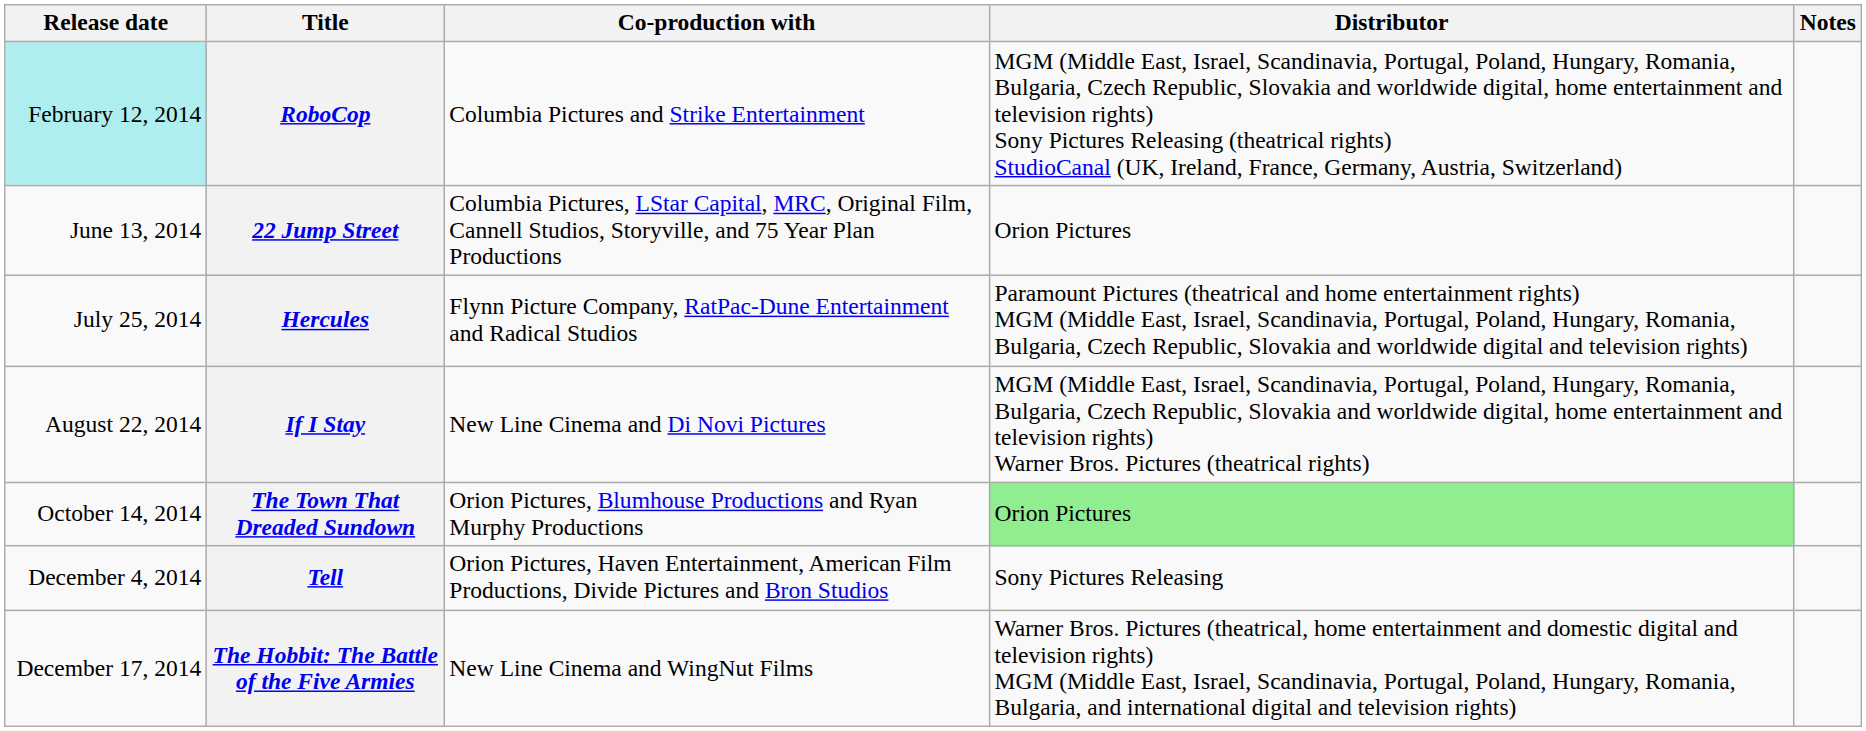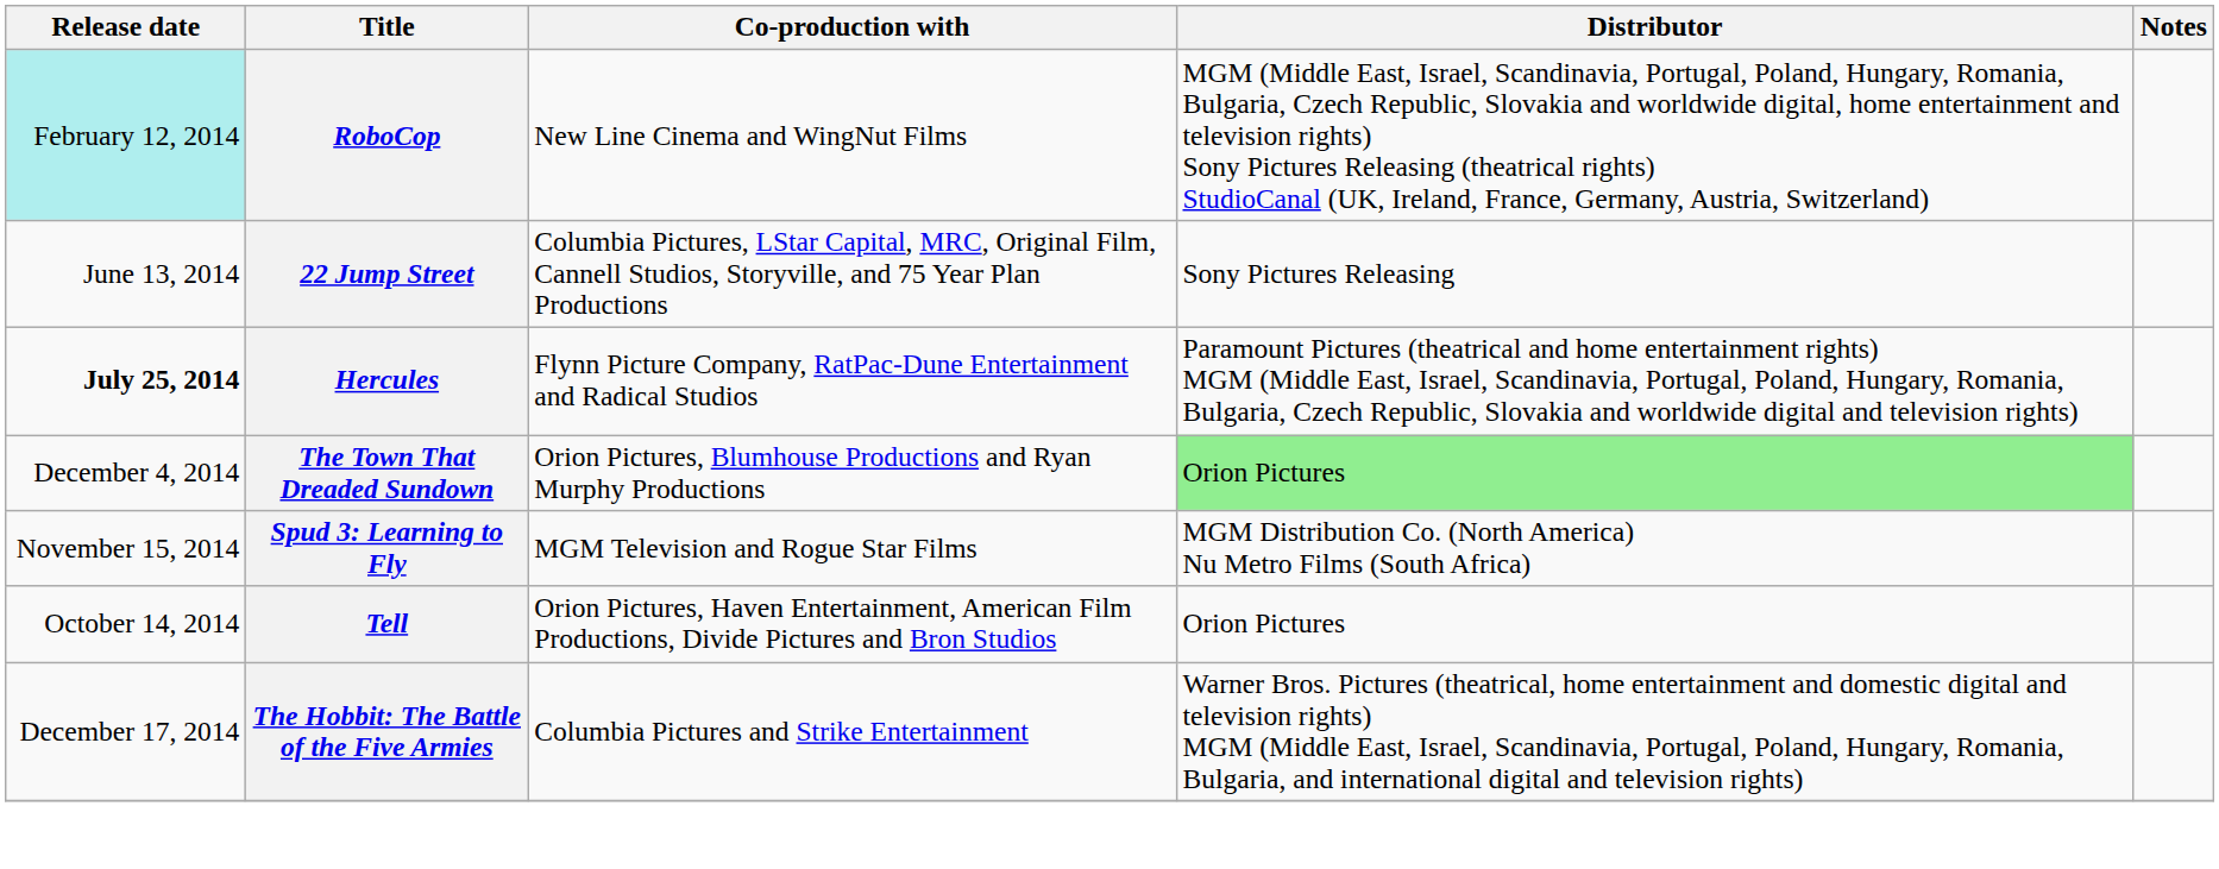 <table class="wikitable sortable" style="width:100%;">
 <tr>
 <th scope="col" style="width:130px;">Release date</th>
 <th>Title</th>
 <th>Co-production with</th>
 <th>Distributor</th>
 <th>Notes</th>
 </tr>
 <tr>
 <td style="background: paleturquoise; text-align:right;">February 12, 2014</td>
 <th scope="row"><em><a href='#'>RoboCop</a></em></th>
-<td>Columbia Pictures and <a href='#'>Strike Entertainment</a></td>
+<td>New Line Cinema and WingNut Films</td>
 <td>MGM (Middle East, Israel, Scandinavia, Portugal, Poland, Hungary, Romania, Bulgaria, Czech Republic, Slovakia and worldwide digital, home entertainment and television rights) <br> Sony Pictures Releasing (theatrical rights) <br> <a href='#'>StudioCanal</a> (UK, Ireland, France, Germany, Austria, Switzerland)</td>
 <td></td>
 </tr>
 <tr>
 <td style="text-align:right;">June 13, 2014</td>
 <th scope="row"><em><a href='#'>22 Jump Street</a></em></th>
 <td>Columbia Pictures, <a href='#'>LStar Capital</a>, <a href='#'>MRC</a>, Original Film, Cannell Studios, Storyville, and 75 Year Plan Productions</td>
-<td>Orion Pictures</td>
+<td>Sony Pictures Releasing</td>
 <td></td>
 </tr>
 <tr>
-<td style="text-align:right;">July 25, 2014</td>
+<td style="text-align:right;"><strong>July 25, 2014</strong></td>
 <th scope="row"><em><a href='#'>Hercules</a></em></th>
 <td>Flynn Picture Company, <a href='#'>RatPac-Dune Entertainment</a> and Radical Studios</td>
 <td>Paramount Pictures (theatrical and home entertainment rights) <br> MGM (Middle East, Israel, Scandinavia, Portugal, Poland, Hungary, Romania, Bulgaria, Czech Republic, Slovakia and worldwide digital and television rights)</td>
 <td></td>
 </tr>
 <tr>
-<td style="text-align:right;">August 22, 2014</td>
-<th scope="row"><em><a href='#'>If I Stay</a></em></th>
-<td>New Line Cinema and <a href='#'>Di Novi Pictures</a></td>
-<td>MGM (Middle East, Israel, Scandinavia, Portugal, Poland, Hungary, Romania, Bulgaria, Czech Republic, Slovakia and worldwide digital, home entertainment and television rights) <br> Warner Bros. Pictures (theatrical rights)</td>
-<td></td>
-</tr>
-<tr>
-<td style="text-align:right;">October 14, 2014</td>
+<td style="text-align:right;">December 4, 2014</td>
 <th scope="row"><em><a href='#'>The Town That Dreaded Sundown</a></em></th>
 <td>Orion Pictures, <a href='#'>Blumhouse Productions</a> and Ryan Murphy Productions</td>
 <td style="background: lightgreen;">Orion Pictures</td>
 <td></td>
 </tr>
 <tr>
-<td style="text-align:right;">December 4, 2014</td>
+<td style="text-align:right;">November 15, 2014</td>
+<th scope="row"><em><a href='#'>Spud 3: Learning to Fly</a></em></th>
+<td>MGM Television and Rogue Star Films</td>
+<td>MGM Distribution Co. (North America)<br>Nu Metro Films (South Africa)</td>
+<td></td>
+</tr>
+<tr>
+<td style="text-align:right;">October 14, 2014</td>
 <th scope="row"><em><a href='#'>Tell</a></em></th>
 <td>Orion Pictures, Haven Entertainment, American Film Productions, Divide Pictures and <a href='#'>Bron Studios</a></td>
-<td>Sony Pictures Releasing</td>
+<td>Orion Pictures</td>
 <td></td>
 </tr>
 <tr>
 <td style="text-align:right;">December 17, 2014</td>
 <th scope="row"><em><a href='#'>The Hobbit: The Battle of the Five Armies</a></em></th>
-<td>New Line Cinema and WingNut Films</td>
+<td>Columbia Pictures and <a href='#'>Strike Entertainment</a></td>
 <td>Warner Bros. Pictures (theatrical, home entertainment and domestic digital and television rights) <br> MGM (Middle East, Israel, Scandinavia, Portugal, Poland, Hungary, Romania, Bulgaria, and international digital and television rights)</td>
 <td></td>
 </tr>
 <tr>
 </tr>
 </table>
